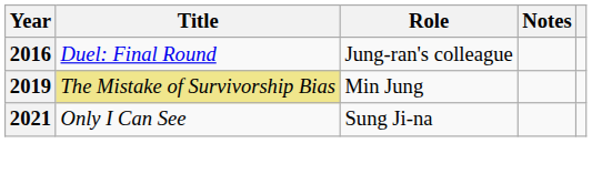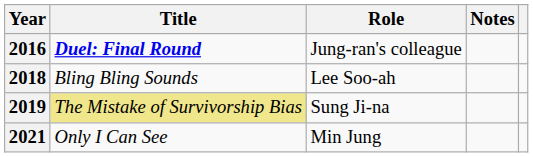 <table class="wikitable  plainrowheaders">
 <tr>
 <th scope="col">Year</th>
 <th scope="col">Title</th>
 <th scope="col">Role</th>
 <th scope="col">Notes</th>
 <th scope="col" class="unsortable"></th>
 </tr>
 <tr>
 <th scope="row">2016</th>
-<td><em><a href='#'>Duel: Final Round</a></em></td>
+<td><strong><em><a href='#'>Duel: Final Round</a></em></strong></td>
 <td>Jung-ran's colleague</td>
+<td></td>
+<td style="text-align:center"></td>
+</tr>
+<tr>
+<th scope="row">2018</th>
+<td><em>Bling Bling Sounds </em></td>
+<td>Lee Soo-ah</td>
 <td></td>
 <td style="text-align:center"></td>
 </tr>
 <tr>
 <th scope="row">2019</th>
 <td style="background: khaki;"><em>The Mistake of Survivorship Bias</em></td>
-<td>Min Jung</td>
+<td>Sung Ji-na</td>
 <td></td>
 <td style="text-align:center"></td>
 </tr>
 <tr>
 <th scope="row">2021</th>
 <td><em>Only I Can See</em></td>
-<td>Sung Ji-na</td>
+<td>Min Jung</td>
 <td></td>
 <td style="text-align:center"></td>
 </tr>
 </table>
